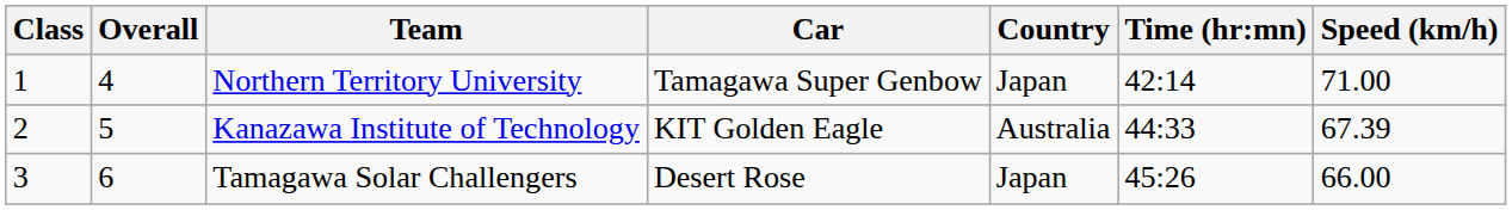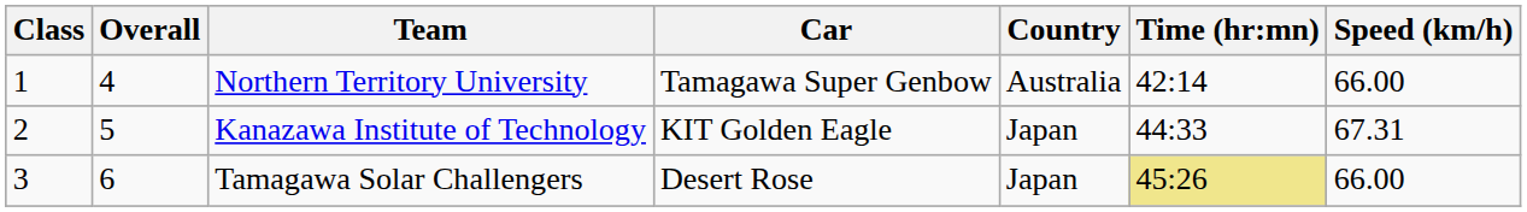 <table class="wikitable">
 <tr>
 <th>Class</th>
 <th>Overall</th>
 <th>Team</th>
 <th>Car</th>
 <th>Country</th>
 <th>Time (hr:mn)</th>
 <th>Speed (km/h)</th>
 </tr>
 <tr>
 <td>1</td>
 <td>4</td>
 <td><a href='#'>Northern Territory University</a></td>
 <td>Tamagawa Super Genbow</td>
-<td>Japan</td>
+<td>Australia</td>
 <td>42:14</td>
-<td>71.00</td>
+<td>66.00</td>
 </tr>
 <tr>
 <td>2</td>
 <td>5</td>
 <td><a href='#'>Kanazawa Institute of Technology</a></td>
 <td>KIT Golden Eagle</td>
-<td>Australia</td>
+<td>Japan</td>
 <td>44:33</td>
-<td>67.39</td>
+<td>67.31</td>
 </tr>
 <tr>
 <td>3</td>
 <td>6</td>
 <td>Tamagawa Solar Challengers</td>
 <td>Desert Rose</td>
 <td>Japan</td>
-<td>45:26</td>
+<td style="background: khaki;">45:26</td>
 <td>66.00</td>
 </tr>
 </table>
